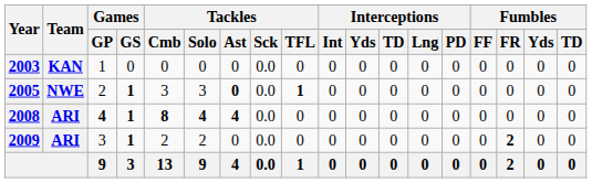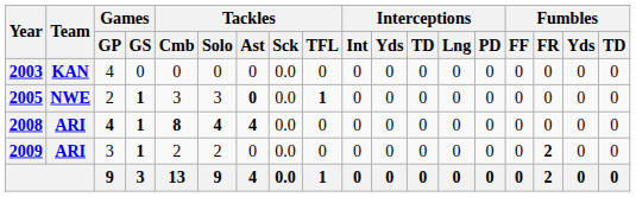 <table class="wikitable" style="text-align:center">
 <tr>
 <th rowspan="2">Year</th>
 <th rowspan="2">Team</th>
 <th colspan="2">Games</th>
 <th colspan="5">Tackles</th>
 <th colspan="5">Interceptions</th>
 <th colspan="4">Fumbles</th>
 </tr>
 <tr>
 <th>GP</th>
 <th>GS</th>
 <th>Cmb</th>
 <th>Solo</th>
 <th>Ast</th>
 <th>Sck</th>
 <th>TFL</th>
 <th>Int</th>
 <th>Yds</th>
 <th>TD</th>
 <th>Lng</th>
 <th>PD</th>
 <th>FF</th>
 <th>FR</th>
 <th>Yds</th>
 <th>TD</th>
 </tr>
 <tr>
 <th><a href='#'>2003</a></th>
 <th><a href='#'>KAN</a></th>
-<td>1</td>
+<td>4</td>
 <td>0</td>
 <td>0</td>
 <td>0</td>
 <td>0</td>
 <td>0.0</td>
 <td>0</td>
 <td>0</td>
 <td>0</td>
 <td>0</td>
 <td>0</td>
 <td>0</td>
 <td>0</td>
 <td>0</td>
 <td>0</td>
 <td>0</td>
 </tr>
 <tr>
 <th><a href='#'>2005</a></th>
 <th><a href='#'>NWE</a></th>
 <td>2</td>
 <td><strong>1</strong></td>
 <td>3</td>
 <td>3</td>
 <td><strong>0</strong></td>
 <td>0.0</td>
 <td><strong>1</strong></td>
 <td>0</td>
 <td>0</td>
 <td>0</td>
 <td>0</td>
 <td>0</td>
 <td>0</td>
 <td>0</td>
 <td>0</td>
 <td>0</td>
 </tr>
 <tr>
 <th><a href='#'>2008</a></th>
 <th><a href='#'>ARI</a></th>
 <td><strong>4</strong></td>
 <td><strong>1</strong></td>
 <td><strong>8</strong></td>
 <td><strong>4</strong></td>
 <td><strong>4</strong></td>
 <td>0.0</td>
 <td>0</td>
 <td>0</td>
 <td>0</td>
 <td>0</td>
 <td>0</td>
 <td>0</td>
 <td>0</td>
 <td>0</td>
 <td>0</td>
 <td>0</td>
 </tr>
 <tr>
 <th><a href='#'>2009</a></th>
 <th><a href='#'>ARI</a></th>
 <td>3</td>
 <td><strong>1</strong></td>
 <td>2</td>
 <td>2</td>
 <td>0</td>
 <td>0.0</td>
 <td>0</td>
 <td>0</td>
 <td>0</td>
 <td>0</td>
 <td>0</td>
 <td>0</td>
 <td>0</td>
 <td><strong>2</strong></td>
 <td>0</td>
 <td>0</td>
 </tr>
 <tr>
 <th colspan="2"></th>
 <th>9</th>
 <th>3</th>
 <th>13</th>
 <th>9</th>
 <th>4</th>
 <th>0.0</th>
 <th>1</th>
 <th>0</th>
 <th>0</th>
 <th>0</th>
 <th>0</th>
 <th>0</th>
 <th>0</th>
 <th>2</th>
 <th>0</th>
 <th>0</th>
 </tr>
 </table>
